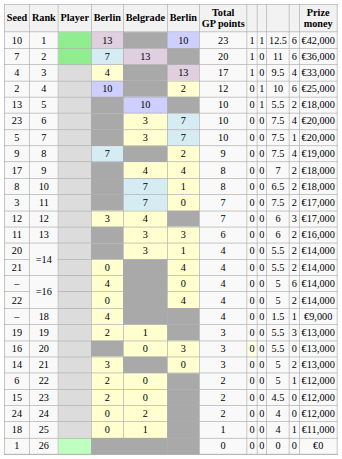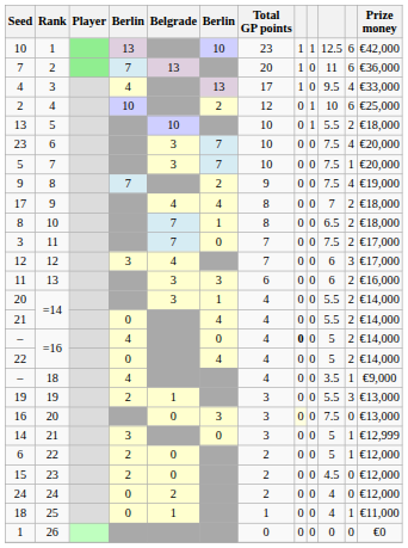 <table class="wikitable sortable" style="text-align: center;">
 <tr>
 <th>Seed</th>
 <th>Rank</th>
 <th>Player</th>
 <th>Berlin</th>
 <th>Belgrade</th>
 <th>Berlin</th>
 <th>Total<br>GP points</th>
 <th></th>
 <th></th>
 <th></th>
 <th></th>
 <th>Prize<br>money</th>
 </tr>
 <tr>
 <td>10</td>
 <td>1</td>
 <td style="text-align:left; background:lightgreen;"></td>
 <td style="background:#dfcfdf;">13</td>
 <td style="background:#a9a9a9;"></td>
 <td style="background:#cfcfff;">10</td>
 <td>23</td>
 <td>1</td>
 <td>1</td>
 <td>12.5</td>
 <td>6</td>
 <td>€42,000</td>
 </tr>
 <tr>
 <td>7</td>
 <td>2</td>
 <td style="text-align:left; background:lightgreen;"></td>
 <td style="background:#d6ecf3;">7</td>
 <td style="background:#dfcfdf;">13</td>
 <td style="background:#a9a9a9;"></td>
 <td>20</td>
 <td>1</td>
 <td>0</td>
 <td>11</td>
 <td>6</td>
 <td>€36,000</td>
 </tr>
 <tr>
 <td>4</td>
 <td>3</td>
 <td style="text-align:left; background:#dcdcdc;"></td>
 <td style="background:#ffffcf;">4</td>
 <td style="background:#a9a9a9;"></td>
 <td style="background:#dfcfdf;">13</td>
 <td>17</td>
 <td>1</td>
 <td>0</td>
 <td>9.5</td>
 <td>4</td>
 <td>€33,000</td>
 </tr>
 <tr>
 <td>2</td>
 <td>4</td>
 <td style="text-align:left; background:#dcdcdc;"></td>
 <td style="background:#cfcfff;">10</td>
 <td style="background:#a9a9a9;"></td>
 <td style="background:#ffffcf;">2</td>
 <td>12</td>
 <td>0</td>
 <td>1</td>
 <td>10</td>
 <td>6</td>
 <td>€25,000</td>
 </tr>
 <tr>
 <td>13</td>
 <td>5</td>
 <td style="text-align:left; background:#dcdcdc;"></td>
 <td style="background:#a9a9a9;"></td>
 <td style="background:#cfcfff;">10</td>
 <td style="background:#a9a9a9;"></td>
 <td>10</td>
 <td>0</td>
 <td>1</td>
 <td>5.5</td>
 <td>2</td>
 <td>€18,000</td>
 </tr>
 <tr>
 <td>23</td>
 <td>6</td>
 <td style="text-align:left; background:#dcdcdc;"></td>
 <td style="background:#a9a9a9;"></td>
 <td style="background:#ffffcf;">3</td>
 <td style="background:#d6ecf3;">7</td>
 <td>10</td>
 <td>0</td>
 <td>0</td>
 <td>7.5</td>
 <td>4</td>
 <td>€20,000</td>
 </tr>
 <tr>
 <td>5</td>
 <td>7</td>
 <td style="text-align:left; background:#dcdcdc;"></td>
 <td style="background:#a9a9a9;"></td>
 <td style="background:#ffffcf;">3</td>
 <td style="background:#d6ecf3;">7</td>
 <td>10</td>
 <td>0</td>
 <td>0</td>
 <td>7.5</td>
 <td>1</td>
 <td>€20,000</td>
 </tr>
 <tr>
 <td>9</td>
 <td>8</td>
 <td style="text-align:left; background:#dcdcdc;"></td>
 <td style="background:#d6ecf3;">7</td>
 <td style="background:#a9a9a9;"></td>
 <td style="background:#ffffcf;">2</td>
 <td>9</td>
 <td>0</td>
 <td>0</td>
 <td>7.5</td>
 <td>4</td>
 <td>€19,000</td>
 </tr>
 <tr>
 <td>17</td>
 <td>9</td>
 <td style="text-align:left; background:#dcdcdc;"></td>
 <td style="background:#a9a9a9;"></td>
 <td style="background:#ffffcf;">4</td>
 <td style="background:#ffffcf;">4</td>
 <td>8</td>
 <td>0</td>
 <td>0</td>
 <td>7</td>
 <td>2</td>
 <td>€18,000</td>
 </tr>
 <tr>
 <td>8</td>
 <td>10</td>
 <td style="text-align:left; background:#dcdcdc;"></td>
 <td style="background:#a9a9a9;"></td>
 <td style="background:#d6ecf3;">7</td>
 <td style="background:#ffffcf;">1</td>
 <td>8</td>
 <td>0</td>
 <td>0</td>
 <td>6.5</td>
 <td>2</td>
 <td>€18,000</td>
 </tr>
 <tr>
 <td>3</td>
 <td>11</td>
 <td style="text-align:left; background:#dcdcdc;"></td>
 <td style="background:#a9a9a9;"></td>
 <td style="background:#d6ecf3;">7</td>
 <td style="background:#ffffcf;">0</td>
 <td>7</td>
 <td>0</td>
 <td>0</td>
 <td>7.5</td>
 <td>2</td>
 <td>€17,000</td>
 </tr>
 <tr>
 <td>12</td>
 <td>12</td>
 <td style="text-align:left; background:#dcdcdc;"></td>
 <td style="background:#ffffcf;">3</td>
 <td style="background:#ffffcf;">4</td>
 <td style="background:#a9a9a9;"></td>
 <td>7</td>
 <td>0</td>
 <td>0</td>
 <td>6</td>
 <td>3</td>
 <td>€17,000</td>
 </tr>
 <tr>
 <td>11</td>
 <td>13</td>
 <td style="text-align:left; background:#dcdcdc;"></td>
 <td style="background:#a9a9a9;"></td>
 <td style="background:#ffffcf;">3</td>
 <td style="background:#ffffcf;">3</td>
 <td>6</td>
 <td>0</td>
 <td>0</td>
 <td>6</td>
 <td>2</td>
 <td>€16,000</td>
 </tr>
 <tr>
 <td>20</td>
 <td rowspan=2>=14</td>
 <td style="text-align:left; background:#dcdcdc;"></td>
 <td style="background:#a9a9a9;"></td>
 <td style="background:#ffffcf;">3</td>
 <td style="background:#ffffcf;">1</td>
 <td>4</td>
 <td>0</td>
 <td>0</td>
 <td>5.5</td>
 <td>2</td>
 <td>€14,000</td>
 </tr>
 <tr>
 <td>21</td>
 <td style="text-align:left; background:#dcdcdc;"></td>
 <td style="background:#ffffcf;">0</td>
 <td style="background:#a9a9a9;"></td>
 <td style="background:#ffffcf;">4</td>
 <td>4</td>
 <td>0</td>
 <td>0</td>
 <td>5.5</td>
 <td>2</td>
 <td>€14,000</td>
 </tr>
 <tr>
 <td>–</td>
 <td rowspan=2>=16</td>
 <td style="text-align:left; background:#dcdcdc;"></td>
 <td style="background:#ffffcf;">4</td>
 <td style="background:#a9a9a9;"></td>
 <td style="background:#ffffcf;">0</td>
 <td>4</td>
-<td>0</td>
+<td><strong>0</strong></td>
 <td>0</td>
 <td>5</td>
-<td>6</td>
+<td>2</td>
 <td>€14,000</td>
 </tr>
 <tr>
 <td>22</td>
 <td style="text-align:left; background:#dcdcdc;"></td>
 <td style="background:#ffffcf;">0</td>
 <td style="background:#a9a9a9;"></td>
 <td style="background:#ffffcf;">4</td>
 <td>4</td>
 <td>0</td>
 <td>0</td>
 <td>5</td>
 <td>2</td>
 <td>€14,000</td>
 </tr>
 <tr>
 <td>–</td>
 <td>18</td>
 <td style="text-align:left; background:#dcdcdc;"></td>
 <td style="background:#ffffcf;">4</td>
 <td style="background:#a9a9a9;"></td>
 <td style="background:#a9a9a9;"></td>
 <td>4</td>
 <td>0</td>
 <td>0</td>
-<td>1.5</td>
+<td>3.5</td>
 <td>1</td>
 <td>€9,000</td>
 </tr>
 <tr>
 <td>19</td>
 <td>19</td>
 <td style="text-align:left; background:#dcdcdc;"></td>
 <td style="background:#ffffcf;">2</td>
 <td style="background:#ffffcf;">1</td>
 <td style="background:#a9a9a9;"></td>
 <td>3</td>
 <td>0</td>
 <td>0</td>
 <td>5.5</td>
 <td>3</td>
 <td>€13,000</td>
 </tr>
 <tr>
 <td>16</td>
 <td>20</td>
 <td style="text-align:left; background:#dcdcdc;"></td>
 <td style="background:#a9a9a9;"></td>
 <td style="background:#ffffcf;">0</td>
 <td style="background:#ffffcf;">3</td>
 <td>3</td>
 <td style="background: lightyellow;">0</td>
 <td>0</td>
-<td>5.5</td>
+<td>7.5</td>
 <td>0</td>
 <td>€13,000</td>
 </tr>
 <tr>
 <td>14</td>
 <td>21</td>
 <td style="text-align:left; background:#dcdcdc;"></td>
 <td style="background:#ffffcf;">3</td>
 <td style="background:#a9a9a9;"></td>
 <td style="background:#ffffcf;">0</td>
 <td>3</td>
 <td>0</td>
 <td>0</td>
 <td>5</td>
-<td>2</td>
-<td>€13,000</td>
+<td>1</td>
+<td>€12,999</td>
 </tr>
 <tr>
 <td>6</td>
 <td>22</td>
 <td style="text-align:left; background:#dcdcdc;"></td>
 <td style="background:#ffffcf;">2</td>
 <td style="background:#ffffcf;">0</td>
 <td style="background:#a9a9a9;"></td>
 <td>2</td>
 <td>0</td>
 <td>0</td>
 <td>5</td>
 <td>1</td>
 <td>€12,000</td>
 </tr>
 <tr>
 <td>15</td>
 <td>23</td>
 <td style="text-align:left; background:#dcdcdc;"></td>
 <td style="background:#ffffcf;">2</td>
 <td style="background:#ffffcf;">0</td>
 <td style="background:#a9a9a9;"></td>
 <td>2</td>
 <td>0</td>
 <td>0</td>
 <td>4.5</td>
 <td>0</td>
 <td>€12,000</td>
 </tr>
 <tr>
 <td>24</td>
 <td>24</td>
 <td style="text-align:left; background:#dcdcdc;"></td>
 <td style="background:#ffffcf;">0</td>
 <td style="background:#ffffcf;">2</td>
 <td style="background:#a9a9a9;"></td>
 <td>2</td>
 <td>0</td>
 <td>0</td>
 <td>4</td>
 <td>0</td>
 <td>€12,000</td>
 </tr>
 <tr>
 <td>18</td>
 <td>25</td>
 <td style="text-align:left; background:#dcdcdc;"></td>
 <td style="background:#ffffcf;">0</td>
 <td style="background:#ffffcf;">1</td>
 <td style="background:#a9a9a9;"></td>
 <td>1</td>
 <td>0</td>
 <td>0</td>
 <td>4</td>
 <td>1</td>
 <td>€11,000</td>
 </tr>
 <tr>
 <td>1</td>
 <td>26</td>
 <td style="text-align:left; background:#bfffbf;"></td>
 <td style="background:#a9a9a9;"></td>
 <td style="background:#a9a9a9;"></td>
 <td style="background:#a9a9a9;"></td>
 <td>0</td>
 <td>0</td>
 <td>0</td>
 <td>0</td>
 <td>0</td>
 <td>€0</td>
 </tr>
 <tr>
 </tr>
 </table>
